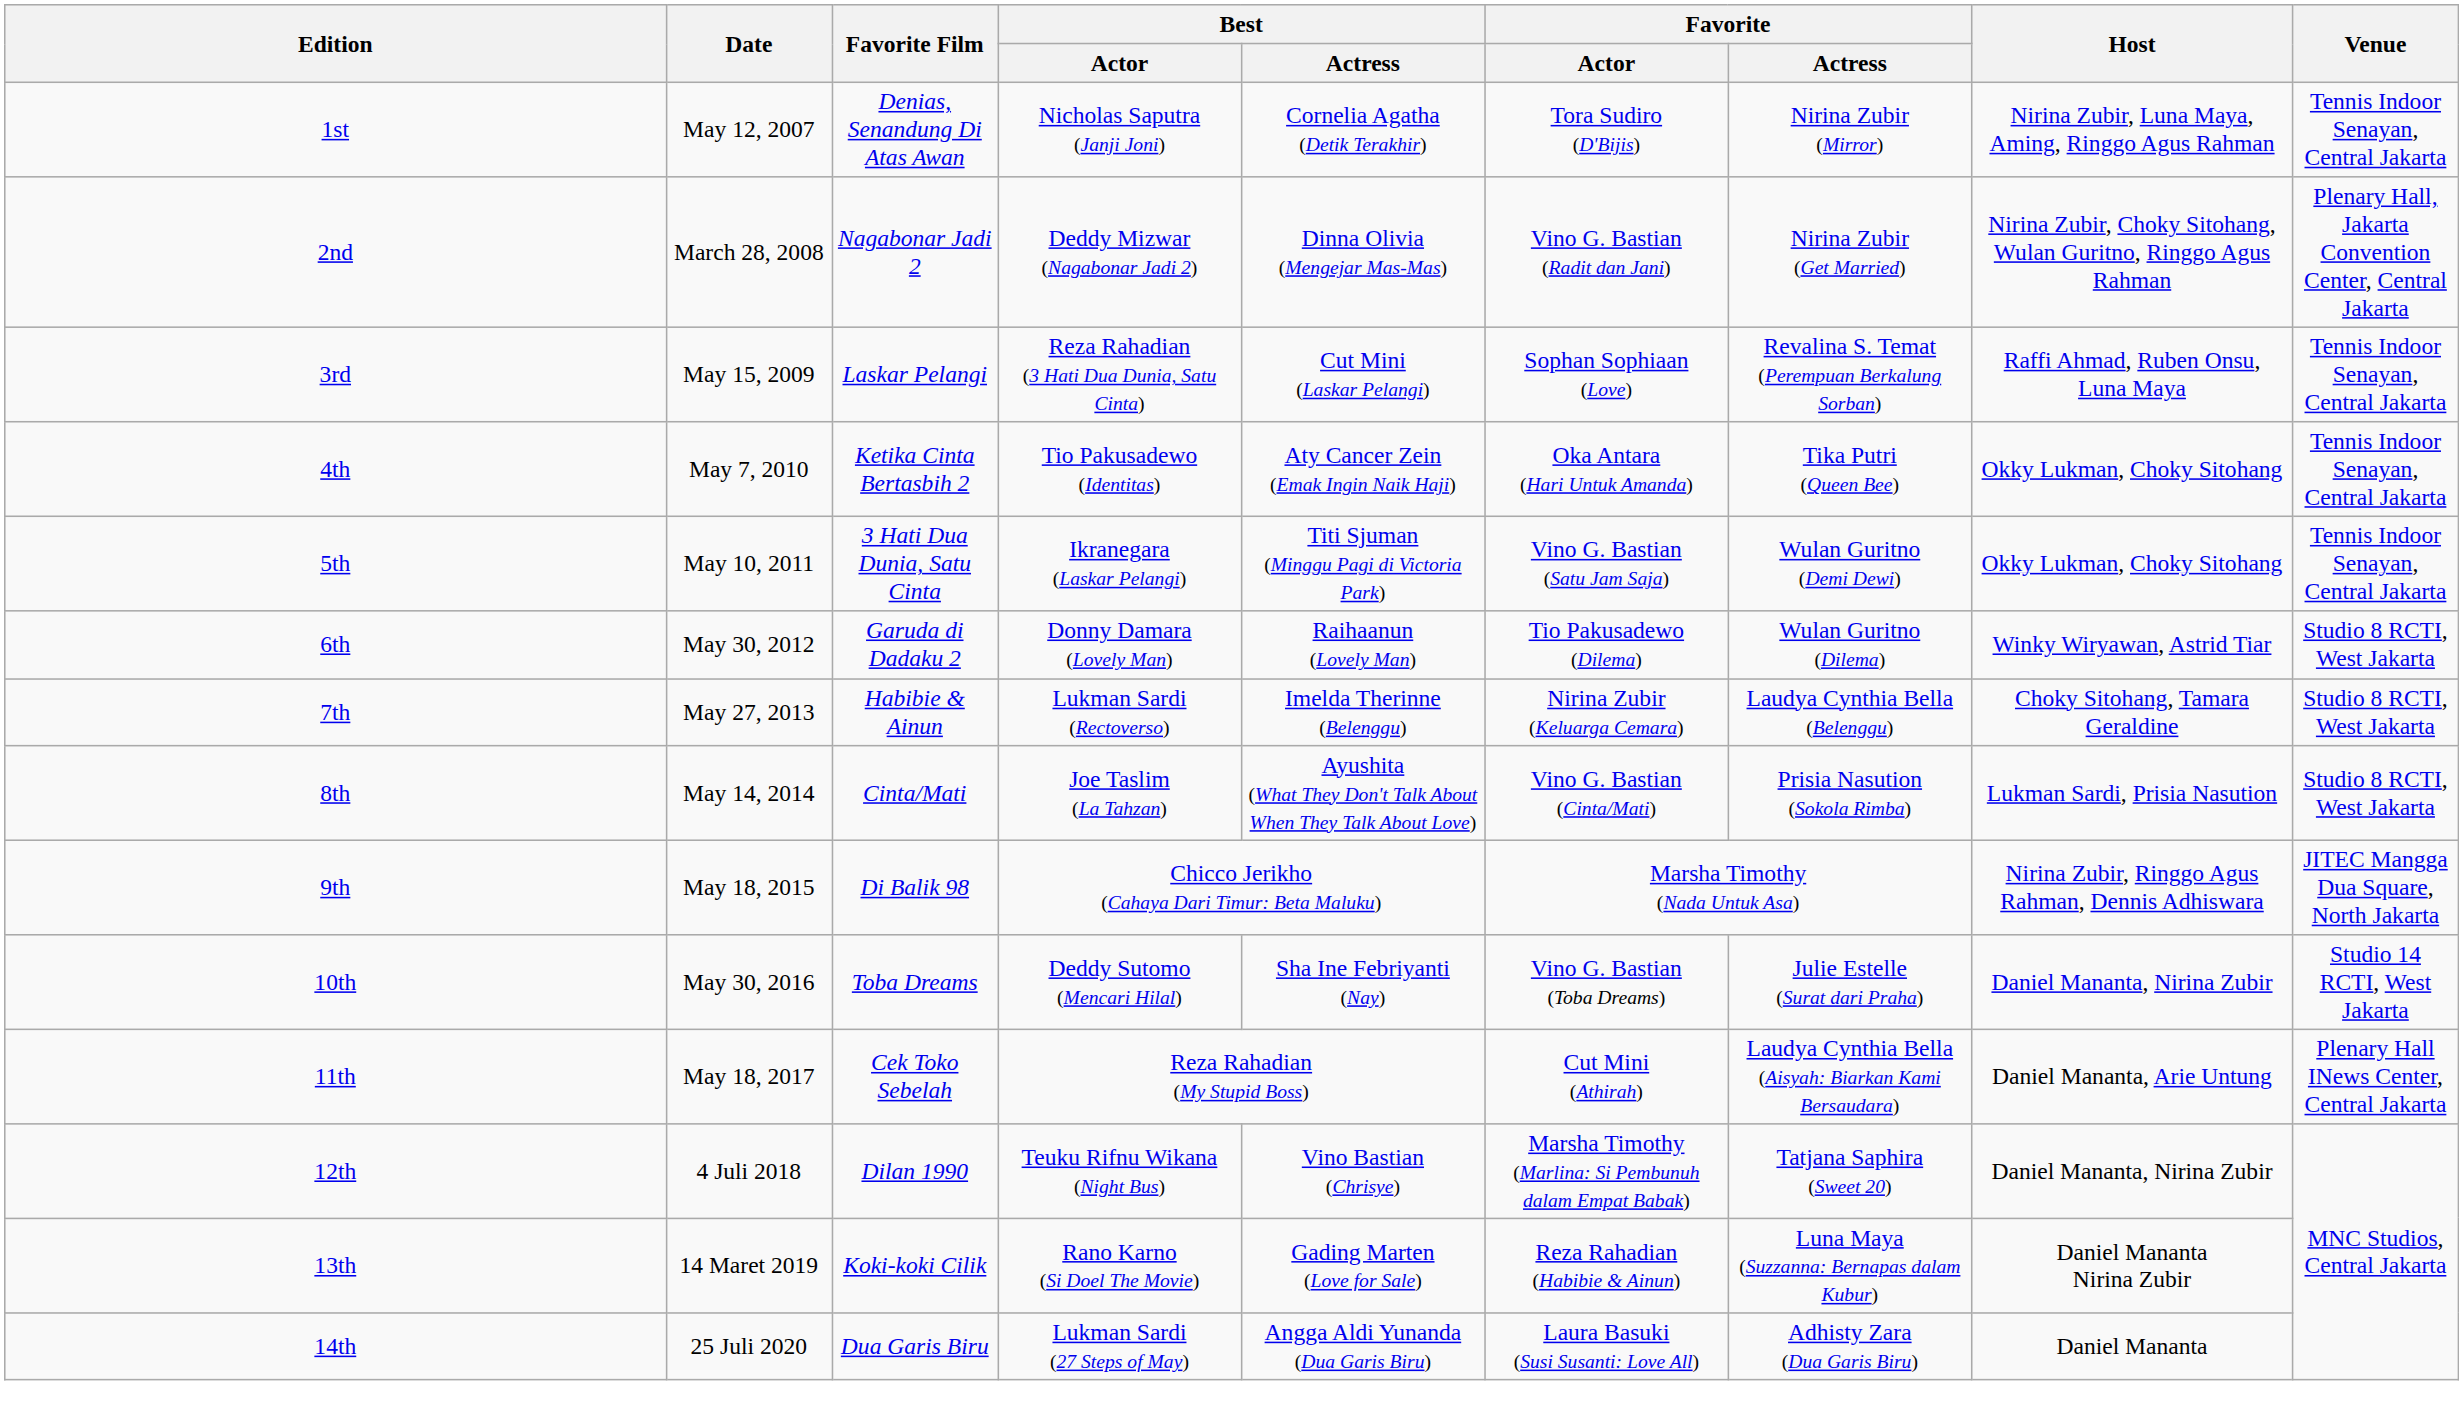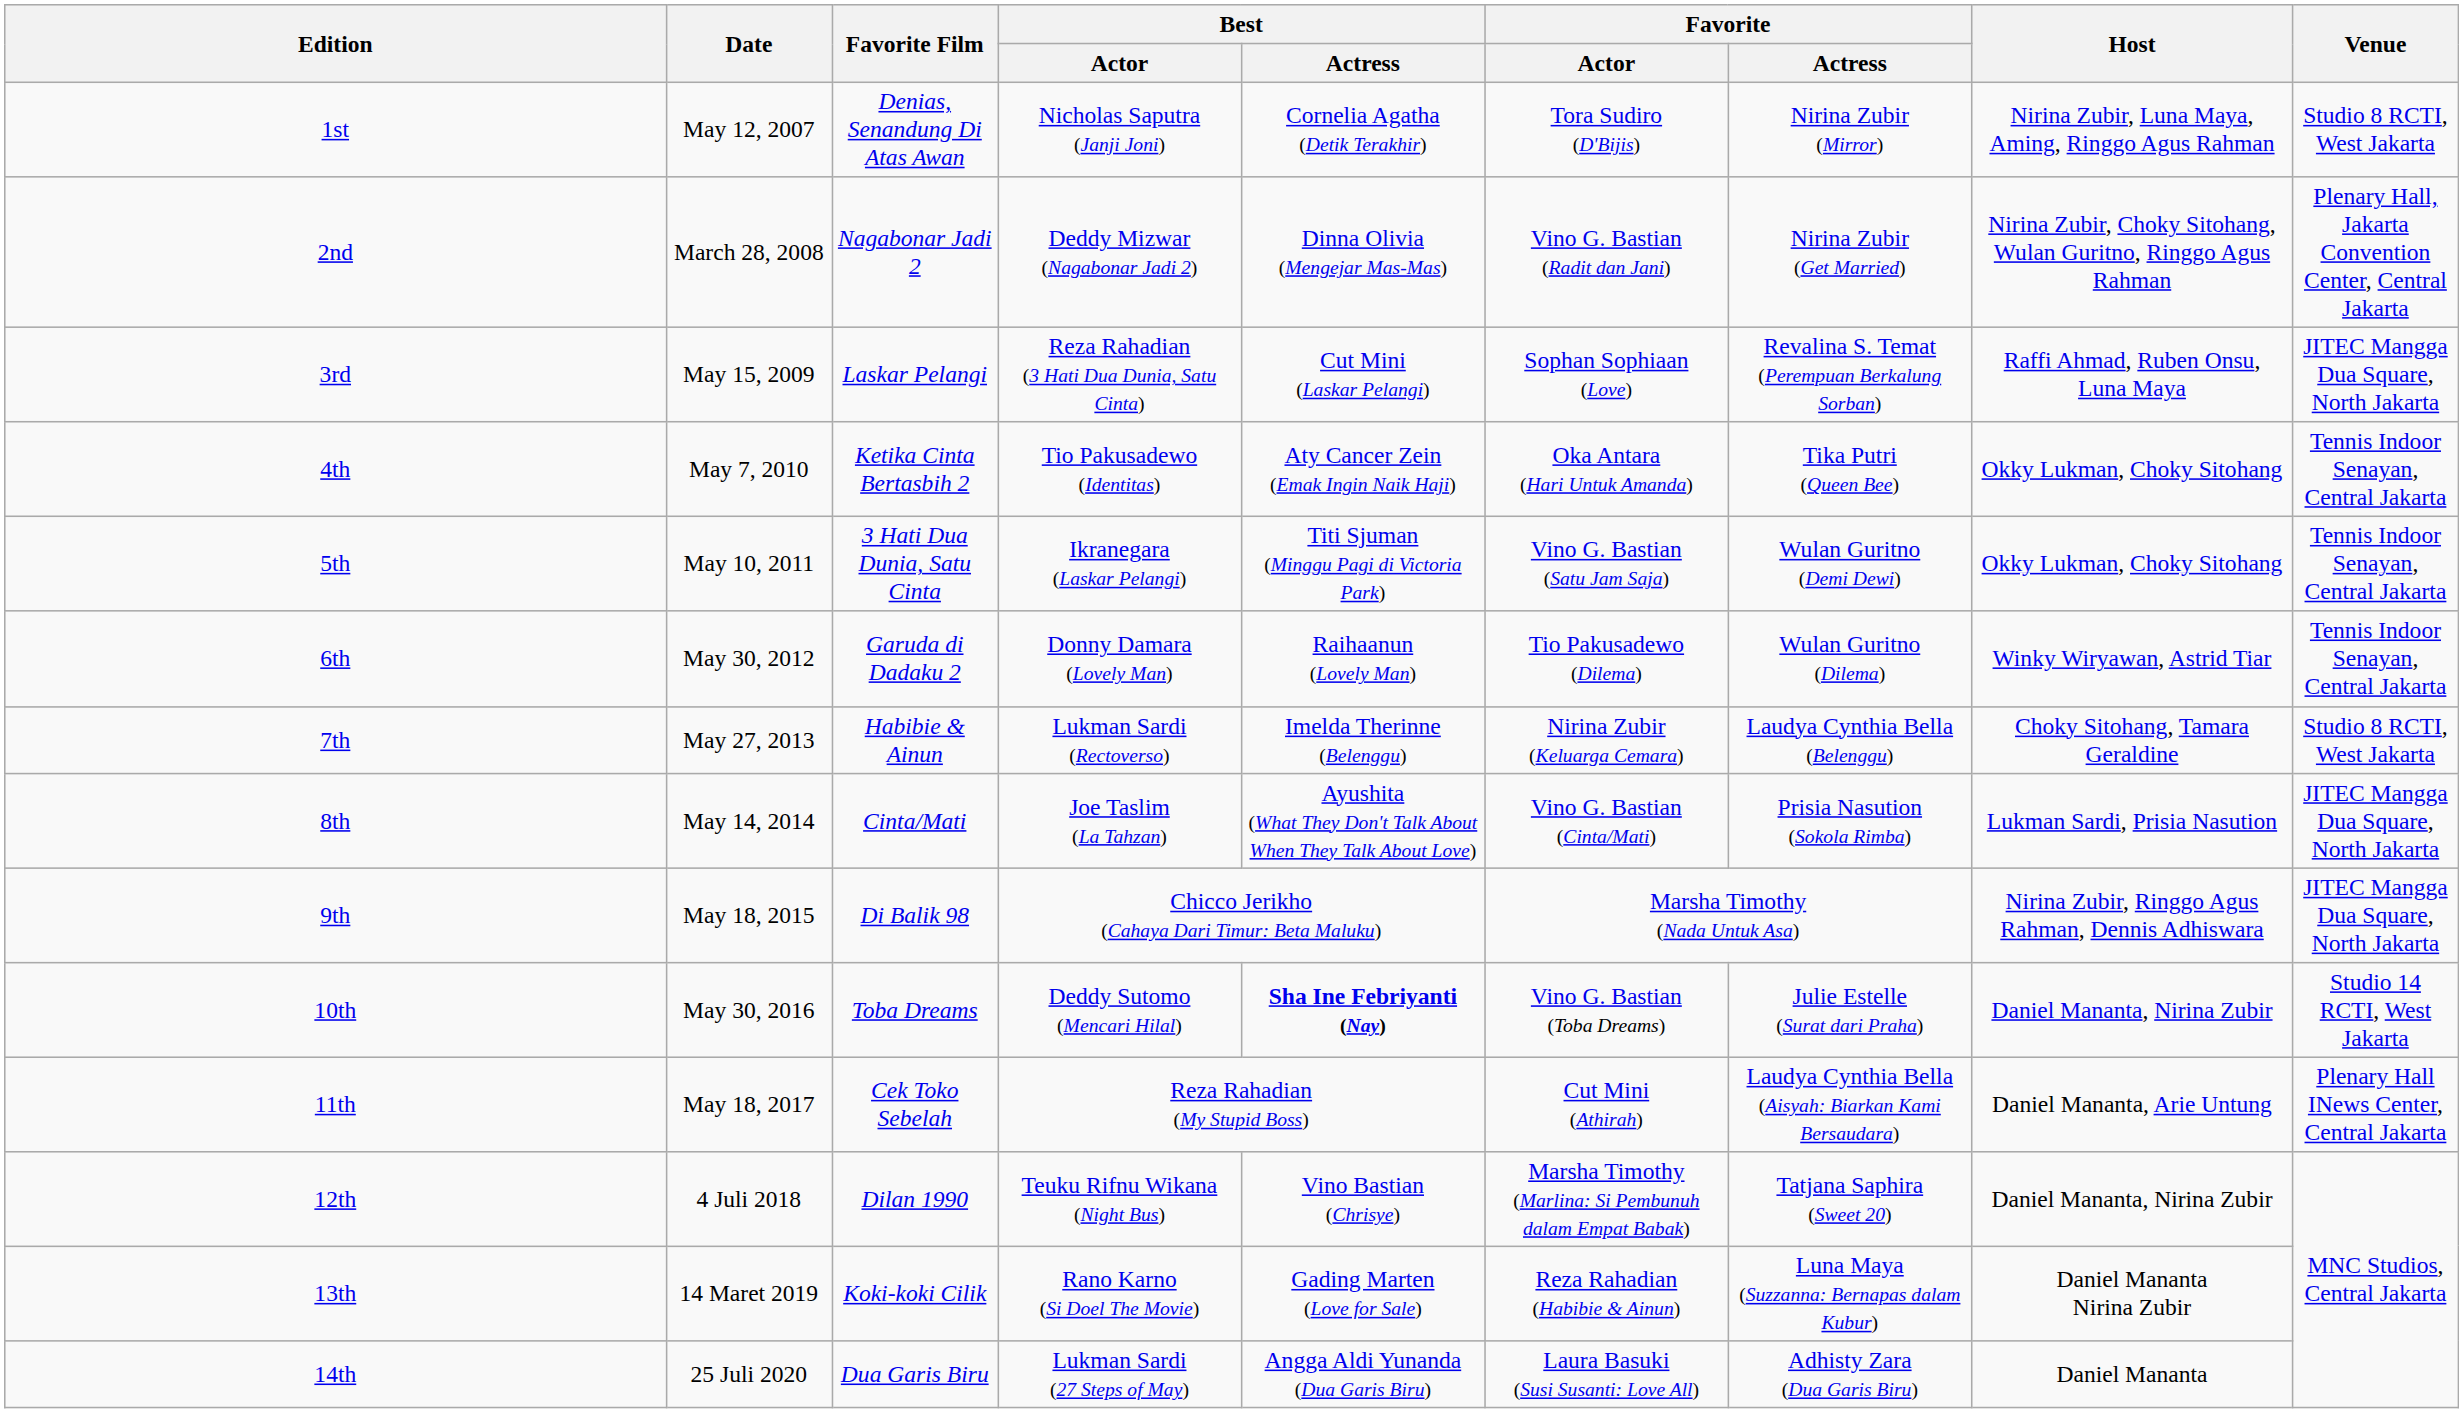 <table class="wikitable" style="font-size:95%; width:100%; text-align: center">
 <tr>
 <th rowspan="2">Edition</th>
 <th rowspan="2" style="width:100px;">Date</th>
 <th rowspan="2" style="width:100px;">Favorite Film</th>
 <th colspan="2" style="width:300px;">Best</th>
 <th colspan="2" style="width:300px;">Favorite</th>
 <th rowspan="2" style="width:200px;">Host</th>
 <th rowspan="2" style="width:100px;">Venue</th>
 </tr>
 <tr>
 <th style="width:150px;">Actor</th>
 <th style="width:150px;">Actress</th>
 <th style="width:150px;">Actor</th>
 <th style="width:150px;">Actress</th>
 </tr>
 <tr>
 <td><a href='#'>1st</a></td>
 <td>May 12, 2007</td>
 <td><em><a href='#'>Denias, Senandung Di Atas Awan</a></em></td>
 <td><a href='#'>Nicholas Saputra</a> <small> <br>(<em><a href='#'>Janji Joni</a></em>)<br> </small></td>
 <td><a href='#'>Cornelia Agatha</a> <small> <br>(<em><a href='#'>Detik Terakhir</a></em>)<br> </small></td>
 <td><a href='#'>Tora Sudiro</a> <small> <br>(<em><a href='#'>D'Bijis</a></em>)<br> </small></td>
 <td><a href='#'>Nirina Zubir</a> <small> <br>(<em><a href='#'>Mirror</a></em>) <br> </small></td>
 <td><a href='#'>Nirina Zubir</a>, <a href='#'>Luna Maya</a>, <a href='#'>Aming</a>, <a href='#'>Ringgo Agus Rahman</a></td>
-<td><a href='#'>Tennis Indoor Senayan</a>, <a href='#'>Central Jakarta</a></td>
+<td><a href='#'>Studio 8 RCTI</a>, <a href='#'>West Jakarta</a></td>
 </tr>
 <tr>
 <td><a href='#'>2nd</a></td>
 <td>March 28, 2008</td>
 <td><em><a href='#'>Nagabonar Jadi 2</a></em></td>
 <td><a href='#'>Deddy Mizwar</a> <small> <br>(<em><a href='#'>Nagabonar Jadi 2</a></em>)<br> </small></td>
 <td><a href='#'>Dinna Olivia</a> <small> <br>(<em><a href='#'>Mengejar Mas-Mas</a></em>)<br> </small></td>
 <td><a href='#'>Vino G. Bastian</a> <small> <br>(<em><a href='#'>Radit dan Jani</a></em>)<br> </small></td>
 <td><a href='#'>Nirina Zubir</a> <small> <br>(<em><a href='#'>Get Married</a></em>) <br> </small></td>
 <td><a href='#'>Nirina Zubir</a>, <a href='#'>Choky Sitohang</a>, <a href='#'>Wulan Guritno</a>, <a href='#'>Ringgo Agus Rahman</a></td>
 <td><a href='#'>Plenary Hall, Jakarta Convention Center</a>, <a href='#'>Central Jakarta</a></td>
 </tr>
 <tr>
 <td><a href='#'>3rd</a></td>
 <td>May 15, 2009</td>
 <td><em><a href='#'>Laskar Pelangi</a></em></td>
 <td><a href='#'>Reza Rahadian</a> <small> <br>(<em><a href='#'>3 Hati Dua Dunia, Satu Cinta</a></em>)<br> </small></td>
 <td><a href='#'>Cut Mini</a> <small> <br>(<em><a href='#'>Laskar Pelangi</a></em>)<br> </small></td>
 <td><a href='#'>Sophan Sophiaan</a> <small> <br>(<em><a href='#'>Love</a></em>)<br> </small></td>
 <td><a href='#'>Revalina S. Temat</a> <small> <br>(<em><a href='#'>Perempuan Berkalung Sorban</a></em>) <br> </small></td>
 <td><a href='#'>Raffi Ahmad</a>, <a href='#'>Ruben Onsu</a>, <a href='#'>Luna Maya</a></td>
-<td><a href='#'>Tennis Indoor Senayan</a>, <a href='#'>Central Jakarta</a></td>
+<td><a href='#'>JITEC Mangga Dua Square</a>, <a href='#'>North Jakarta</a></td>
 </tr>
 <tr>
 <td><a href='#'>4th</a></td>
 <td>May 7, 2010</td>
 <td><em><a href='#'>Ketika Cinta Bertasbih 2</a></em></td>
 <td><a href='#'>Tio Pakusadewo</a> <small> <br>(<em><a href='#'>Identitas</a></em>)<br> </small></td>
 <td><a href='#'>Aty Cancer Zein</a> <small> <br>(<em><a href='#'>Emak Ingin Naik Haji</a></em>)<br> </small></td>
 <td><a href='#'>Oka Antara</a> <small> <br>(<em><a href='#'>Hari Untuk Amanda</a></em>)<br> </small></td>
 <td><a href='#'>Tika Putri</a> <small> <br>(<em><a href='#'>Queen Bee</a></em>) <br> </small></td>
 <td><a href='#'>Okky Lukman</a>, <a href='#'>Choky Sitohang</a></td>
 <td><a href='#'>Tennis Indoor Senayan</a>, <a href='#'>Central Jakarta</a></td>
 </tr>
 <tr>
 <td><a href='#'>5th</a></td>
 <td>May 10, 2011</td>
 <td><em><a href='#'>3 Hati Dua Dunia, Satu Cinta</a></em></td>
 <td><a href='#'>Ikranegara</a> <small> <br>(<em><a href='#'>Laskar Pelangi</a></em>)<br> </small></td>
 <td><a href='#'>Titi Sjuman</a> <small> <br>(<em><a href='#'>Minggu Pagi di Victoria Park</a></em>)<br> </small></td>
 <td><a href='#'>Vino G. Bastian</a> <small> <br>(<em><a href='#'>Satu Jam Saja</a></em>)<br> </small></td>
 <td><a href='#'>Wulan Guritno</a> <small> <br>(<em><a href='#'>Demi Dewi</a></em>) <br> </small></td>
 <td><a href='#'>Okky Lukman</a>, <a href='#'>Choky Sitohang</a></td>
 <td><a href='#'>Tennis Indoor Senayan</a>, <a href='#'>Central Jakarta</a></td>
 </tr>
 <tr>
 <td><a href='#'>6th</a></td>
 <td>May 30, 2012</td>
 <td><em><a href='#'>Garuda di Dadaku 2</a></em></td>
 <td><a href='#'>Donny Damara</a> <small> <br>(<em><a href='#'>Lovely Man</a></em>)<br> </small></td>
 <td><a href='#'>Raihaanun</a> <small> <br>(<em><a href='#'>Lovely Man</a></em>)<br> </small></td>
 <td><a href='#'>Tio Pakusadewo</a> <small> <br>(<em><a href='#'>Dilema</a></em>)<br> </small></td>
 <td><a href='#'>Wulan Guritno</a> <small> <br>(<em><a href='#'>Dilema</a></em>) <br> </small></td>
 <td><a href='#'>Winky Wiryawan</a>, <a href='#'>Astrid Tiar</a></td>
-<td><a href='#'>Studio 8 RCTI</a>, <a href='#'>West Jakarta</a></td>
+<td><a href='#'>Tennis Indoor Senayan</a>, <a href='#'>Central Jakarta</a></td>
 </tr>
 <tr>
 <td><a href='#'>7th</a></td>
 <td>May 27, 2013</td>
 <td><em><a href='#'>Habibie & Ainun</a></em></td>
 <td><a href='#'>Lukman Sardi</a> <small> <br>(<em><a href='#'>Rectoverso</a></em>)<br> </small></td>
 <td><a href='#'>Imelda Therinne</a> <small> <br>(<em><a href='#'>Belenggu</a></em>)<br> </small></td>
 <td><a href='#'>Nirina Zubir</a><br><small>(<em><a href='#'>Keluarga Cemara</a></em>)</small></td>
 <td><a href='#'>Laudya Cynthia Bella</a> <small> <br>(<em><a href='#'>Belenggu</a></em>) <br> </small></td>
 <td><a href='#'>Choky Sitohang</a>, <a href='#'>Tamara Geraldine</a></td>
 <td><a href='#'>Studio 8 RCTI</a>, <a href='#'>West Jakarta</a></td>
 </tr>
 <tr>
 <td><a href='#'>8th</a></td>
 <td>May 14, 2014</td>
 <td><em><a href='#'>Cinta/Mati</a></em></td>
 <td><a href='#'>Joe Taslim</a> <small> <br>(<em><a href='#'>La Tahzan</a></em>)<br> </small></td>
 <td><a href='#'>Ayushita</a> <small> <br>(<em><a href='#'>What They Don't Talk About When They Talk About Love</a></em>)<br> </small></td>
 <td><a href='#'>Vino G. Bastian</a> <small> <br>(<em><a href='#'>Cinta/Mati</a></em>)<br> </small></td>
 <td><a href='#'>Prisia Nasution</a> <small> <br>(<em><a href='#'>Sokola Rimba</a></em>) <br> </small></td>
 <td><a href='#'>Lukman Sardi</a>, <a href='#'>Prisia Nasution</a></td>
-<td><a href='#'>Studio 8 RCTI</a>, <a href='#'>West Jakarta</a></td>
+<td><a href='#'>JITEC Mangga Dua Square</a>, <a href='#'>North Jakarta</a></td>
 </tr>
 <tr>
 <td><a href='#'>9th</a></td>
 <td>May 18, 2015</td>
 <td><em><a href='#'>Di Balik 98</a></em></td>
 <td colspan= "2"><a href='#'>Chicco Jerikho</a> <small> <br>(<em><a href='#'>Cahaya Dari Timur: Beta Maluku</a></em>)<br> </small></td>
 <td colspan= "2"><a href='#'>Marsha Timothy</a> <small> <br>(<em><a href='#'>Nada Untuk Asa</a></em>)<br> </small></td>
 <td><a href='#'>Nirina Zubir</a>, <a href='#'>Ringgo Agus Rahman</a>, <a href='#'>Dennis Adhiswara</a></td>
 <td><a href='#'>JITEC Mangga Dua Square</a>, <a href='#'>North Jakarta</a></td>
 </tr>
 <tr>
 <td><a href='#'>10th</a></td>
 <td>May 30, 2016</td>
 <td><em><a href='#'>Toba Dreams</a></em></td>
 <td><a href='#'>Deddy Sutomo</a><br><small>(<em><a href='#'>Mencari Hilal</a></em>) </small></td>
-<td><a href='#'>Sha Ine Febriyanti</a><br><small>(<em><a href='#'>Nay</a></em>) </small></td>
+<td><strong><a href='#'>Sha Ine Febriyanti</a><br><small>(<em><a href='#'>Nay</a></em>) </small></strong></td>
 <td><a href='#'>Vino G. Bastian</a><br><small>(<em>Toba Dreams</em>) </small></td>
 <td><a href='#'>Julie Estelle</a><br><small>(<em><a href='#'>Surat dari Praha</a></em>) </small></td>
 <td><a href='#'>Daniel Mananta</a>, <a href='#'>Nirina Zubir</a></td>
 <td><a href='#'>Studio 14 RCTI</a>, <a href='#'>West Jakarta</a></td>
 </tr>
 <tr>
 <td><a href='#'>11th</a></td>
 <td>May 18, 2017</td>
 <td><em><a href='#'>Cek Toko Sebelah</a></em></td>
 <td colspan="2"><a href='#'>Reza Rahadian</a><br><small>(<em><a href='#'>My Stupid Boss</a></em>) </small></td>
 <td><a href='#'>Cut Mini</a><br><small>(<em><a href='#'>Athirah</a></em>) </small></td>
 <td><a href='#'>Laudya Cynthia Bella</a><br><small>(<em><a href='#'>Aisyah: Biarkan Kami Bersaudara</a></em>) </small></td>
 <td>Daniel Mananta, <a href='#'>Arie Untung</a></td>
 <td><a href='#'>Plenary Hall INews Center</a>, <a href='#'>Central Jakarta</a></td>
 </tr>
 <tr>
 <td><a href='#'>12th</a></td>
 <td>4 Juli 2018</td>
 <td><em><a href='#'>Dilan 1990</a></em></td>
 <td><a href='#'>Teuku Rifnu Wikana</a><br><small>(<em><a href='#'>Night Bus</a></em>) </small></td>
 <td><a href='#'>Vino Bastian</a><br><small>(<em><a href='#'>Chrisye</a></em>) </small></td>
 <td><a href='#'>Marsha Timothy</a><br><small>(<em><a href='#'>Marlina: Si Pembunuh dalam Empat Babak</a></em>) </small></td>
 <td><a href='#'>Tatjana Saphira</a><br><small>(<em><a href='#'>Sweet 20</a></em>) </small></td>
 <td>Daniel Mananta, Nirina Zubir</td>
 <td rowspan="3"><a href='#'>MNC Studios</a>, <a href='#'>Central Jakarta</a></td>
 </tr>
 <tr>
 <td><a href='#'>13th</a></td>
 <td>14 Maret 2019</td>
 <td><em><a href='#'>Koki-koki Cilik</a></em></td>
 <td><a href='#'>Rano Karno</a><br><small>(<em><a href='#'>Si Doel The Movie</a></em>)</small></td>
 <td><a href='#'>Gading Marten</a><br><small>(<em><a href='#'>Love for Sale</a></em>)</small></td>
 <td><a href='#'>Reza Rahadian</a> <small> <br>(<em><a href='#'>Habibie & Ainun</a></em>)<br> </small></td>
 <td><a href='#'>Luna Maya</a><br><small>(<em><a href='#'>Suzzanna: Bernapas dalam Kubur</a></em>)</small></td>
 <td>Daniel Mananta<br> Nirina Zubir</td>
 </tr>
 <tr>
 <td><a href='#'>14th</a></td>
 <td>25 Juli 2020</td>
 <td><em><a href='#'>Dua Garis Biru</a></em></td>
 <td><a href='#'>Lukman Sardi</a><br><small>(<em><a href='#'>27 Steps of May</a></em>)</small></td>
 <td><a href='#'>Angga Aldi Yunanda</a><br><small>(<em><a href='#'>Dua Garis Biru</a></em>)</small></td>
 <td><a href='#'>Laura Basuki</a><br><small>(<em><a href='#'>Susi Susanti: Love All</a></em>)</small></td>
 <td><a href='#'>Adhisty Zara</a><br><small>(<em><a href='#'>Dua Garis Biru</a></em>)</small></td>
 <td>Daniel Mananta</td>
 </tr>
 </table>
